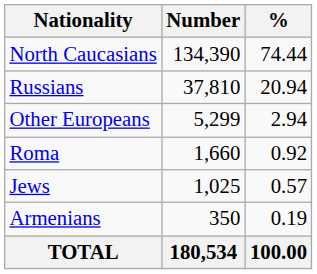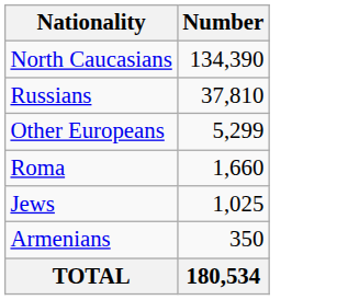 <table class="wikitable sortable">
 <tr>
 <th>Nationality</th>
 <th>Number</th>
-<th>%</th>
 </tr>
 <tr>
 <td><a href='#'>North Caucasians</a></td>
 <td align="right">134,390</td>
-<td align="right">74.44</td>
 </tr>
 <tr>
 <td><a href='#'>Russians</a></td>
 <td align="right">37,810</td>
-<td align="right">20.94</td>
 </tr>
 <tr>
 <td><a href='#'>Other Europeans</a></td>
 <td align="right">5,299</td>
-<td align="right">2.94</td>
 </tr>
 <tr>
 <td><a href='#'>Roma</a></td>
 <td align="right">1,660</td>
-<td align="right">0.92</td>
 </tr>
 <tr>
 <td><a href='#'>Jews</a></td>
 <td align="right">1,025</td>
-<td align="right">0.57</td>
 </tr>
 <tr>
 <td><a href='#'>Armenians</a></td>
 <td align="right">350</td>
-<td align="right">0.19</td>
 </tr>
 <tr>
 <th>TOTAL</th>
 <th>180,534</th>
-<th>100.00</th>
 </tr>
 </table>
